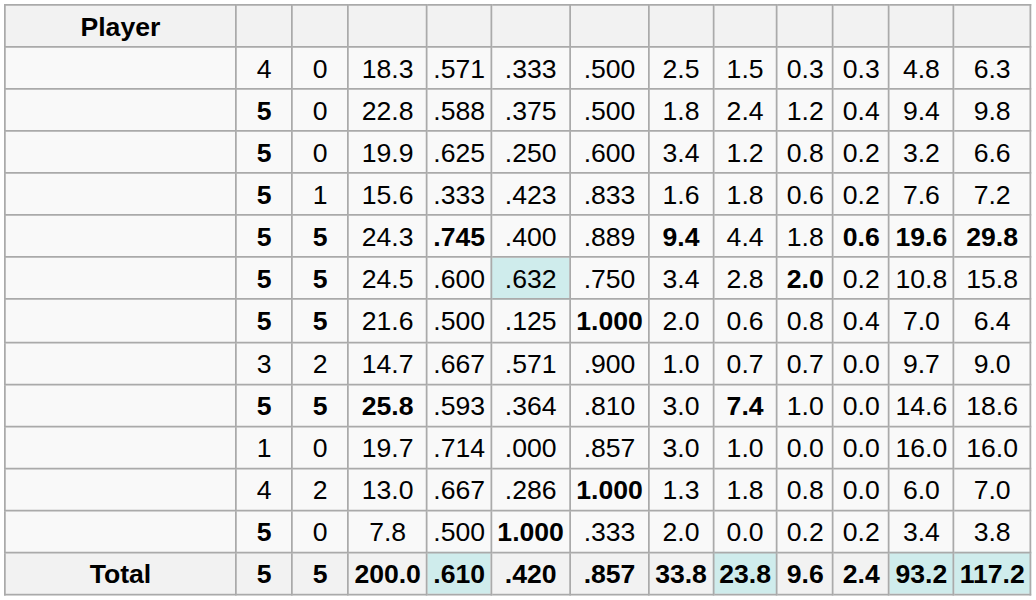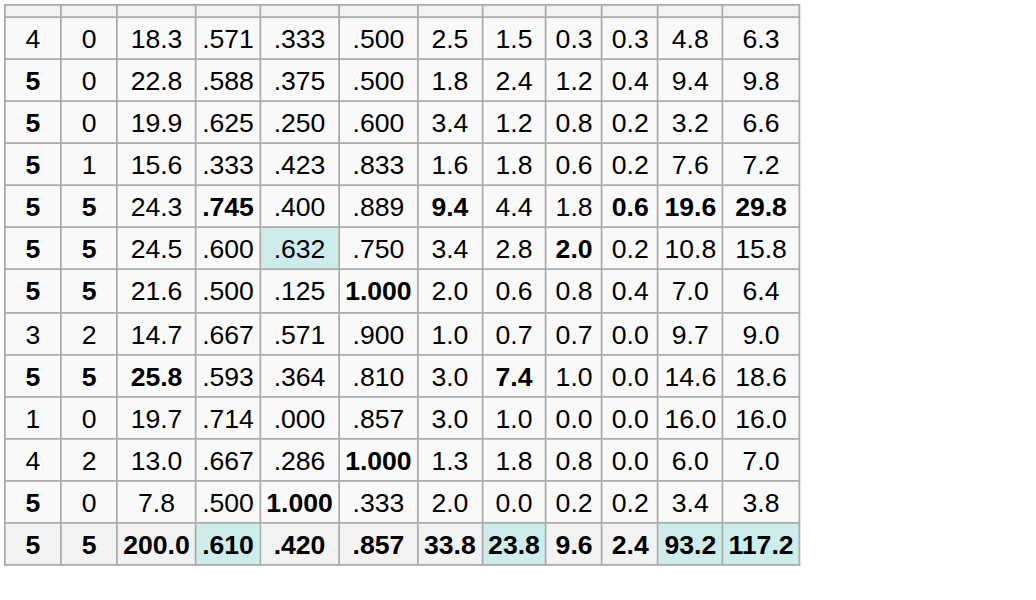 <table class="wikitable sortable" style="text-align:center; font-size:95%">
 <tr>
-<th scope="col" width="125px">Player</th>
 <th scope="col" width="25px"></th>
 <th scope="col" width="25px"></th>
 <th scope="col" width="25px"></th>
 <th scope="col" width="25px"></th>
 <th scope="col" width="25px"></th>
 <th scope="col" width="25px"></th>
 <th scope="col" width="25px"></th>
 <th scope="col" width="25px"></th>
 <th scope="col" width="25px"></th>
 <th scope="col" width="25px"></th>
 <th scope="col" width="25px"></th>
 <th scope="col" width="25px"></th>
 </tr>
 <tr>
-<td></td>
 <td>4</td>
 <td>0</td>
 <td>18.3</td>
 <td>.571</td>
 <td>.333</td>
 <td>.500</td>
 <td>2.5</td>
 <td>1.5</td>
 <td>0.3</td>
 <td>0.3</td>
 <td>4.8</td>
 <td>6.3</td>
 </tr>
 <tr>
-<td></td>
 <td><strong>5</strong></td>
 <td>0</td>
 <td>22.8</td>
 <td>.588</td>
 <td>.375</td>
 <td>.500</td>
 <td>1.8</td>
 <td>2.4</td>
 <td>1.2</td>
 <td>0.4</td>
 <td>9.4</td>
 <td>9.8</td>
 </tr>
 <tr>
-<td></td>
 <td><strong>5</strong></td>
 <td>0</td>
 <td>19.9</td>
 <td>.625</td>
 <td>.250</td>
 <td>.600</td>
 <td>3.4</td>
 <td>1.2</td>
 <td>0.8</td>
 <td>0.2</td>
 <td>3.2</td>
 <td>6.6</td>
 </tr>
 <tr>
-<td></td>
 <td><strong>5</strong></td>
 <td>1</td>
 <td>15.6</td>
 <td>.333</td>
 <td>.423</td>
 <td>.833</td>
 <td>1.6</td>
 <td>1.8</td>
 <td>0.6</td>
 <td>0.2</td>
 <td>7.6</td>
 <td>7.2</td>
 </tr>
 <tr>
-<td></td>
 <td><strong>5</strong></td>
 <td><strong>5</strong></td>
 <td>24.3</td>
 <td><strong>.745</strong></td>
 <td>.400</td>
 <td>.889</td>
 <td><strong>9.4</strong></td>
 <td>4.4</td>
 <td>1.8</td>
 <td><strong>0.6</strong></td>
 <td><strong>19.6</strong></td>
 <td><strong>29.8</strong></td>
 </tr>
 <tr>
-<td></td>
 <td><strong>5</strong></td>
 <td><strong>5</strong></td>
 <td>24.5</td>
 <td>.600</td>
 <td style="background:#CFECEC;">.632</td>
 <td>.750</td>
 <td>3.4</td>
 <td>2.8</td>
 <td><strong>2.0</strong></td>
 <td>0.2</td>
 <td>10.8</td>
 <td>15.8</td>
 </tr>
 <tr>
-<td></td>
 <td><strong>5</strong></td>
 <td><strong>5</strong></td>
 <td>21.6</td>
 <td>.500</td>
 <td>.125</td>
 <td><strong>1.000</strong></td>
 <td>2.0</td>
 <td>0.6</td>
 <td>0.8</td>
 <td>0.4</td>
 <td>7.0</td>
 <td>6.4</td>
 </tr>
 <tr>
-<td></td>
 <td>3</td>
 <td>2</td>
 <td>14.7</td>
 <td>.667</td>
 <td>.571</td>
 <td>.900</td>
 <td>1.0</td>
 <td>0.7</td>
 <td>0.7</td>
 <td>0.0</td>
 <td>9.7</td>
 <td>9.0</td>
 </tr>
 <tr>
-<td></td>
 <td><strong>5</strong></td>
 <td><strong>5</strong></td>
 <td><strong>25.8</strong></td>
 <td>.593</td>
 <td>.364</td>
 <td>.810</td>
 <td>3.0</td>
 <td><strong>7.4</strong></td>
 <td>1.0</td>
 <td>0.0</td>
 <td>14.6</td>
 <td>18.6</td>
 </tr>
 <tr>
-<td></td>
 <td>1</td>
 <td>0</td>
 <td>19.7</td>
 <td>.714</td>
 <td>.000</td>
 <td>.857</td>
 <td>3.0</td>
 <td>1.0</td>
 <td>0.0</td>
 <td>0.0</td>
 <td>16.0</td>
 <td>16.0</td>
 </tr>
 <tr>
-<td></td>
 <td>4</td>
 <td>2</td>
 <td>13.0</td>
 <td>.667</td>
 <td>.286</td>
 <td><strong>1.000</strong></td>
 <td>1.3</td>
 <td>1.8</td>
 <td>0.8</td>
 <td>0.0</td>
 <td>6.0</td>
 <td>7.0</td>
 </tr>
 <tr>
-<td></td>
 <td><strong>5</strong></td>
 <td>0</td>
 <td>7.8</td>
 <td>.500</td>
 <td><strong>1.000</strong></td>
 <td>.333</td>
 <td>2.0</td>
 <td>0.0</td>
 <td>0.2</td>
 <td>0.2</td>
 <td>3.4</td>
 <td>3.8</td>
 </tr>
 <tr class="sortbottom">
-<th>Total</th>
 <th>5</th>
 <th>5</th>
 <th>200.0</th>
 <th style="background:#CFECEC;">.610</th>
 <th>.420</th>
 <th>.857</th>
 <th>33.8</th>
 <th style="background:#CFECEC;">23.8</th>
 <th>9.6</th>
 <th>2.4</th>
 <th style="background:#CFECEC;">93.2</th>
 <th style="background:#CFECEC;">117.2</th>
 </tr>
 </table>
